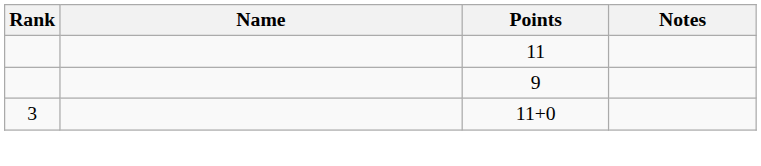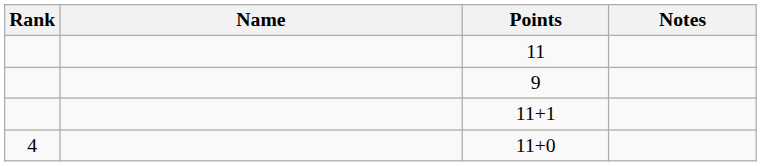 <table class="wikitable" style="text-align:center;">
 <tr>
 <th>Rank</th>
 <th style="width:20em;">Name</th>
 <th style="width:7em;">Points</th>
 <th style="width:7em;">Notes</th>
 </tr>
 <tr>
 <td></td>
 <td align=left></td>
 <td>11</td>
 <td></td>
 </tr>
 <tr>
 <td></td>
 <td align=left></td>
 <td>9</td>
 <td></td>
 </tr>
 <tr>
-<td>3</td>
+<td></td>
+<td align=left></td>
+<td>11+1</td>
+<td></td>
+</tr>
+<tr>
+<td>4</td>
 <td align=left></td>
 <td>11+0</td>
 <td></td>
 </tr>
 </table>
